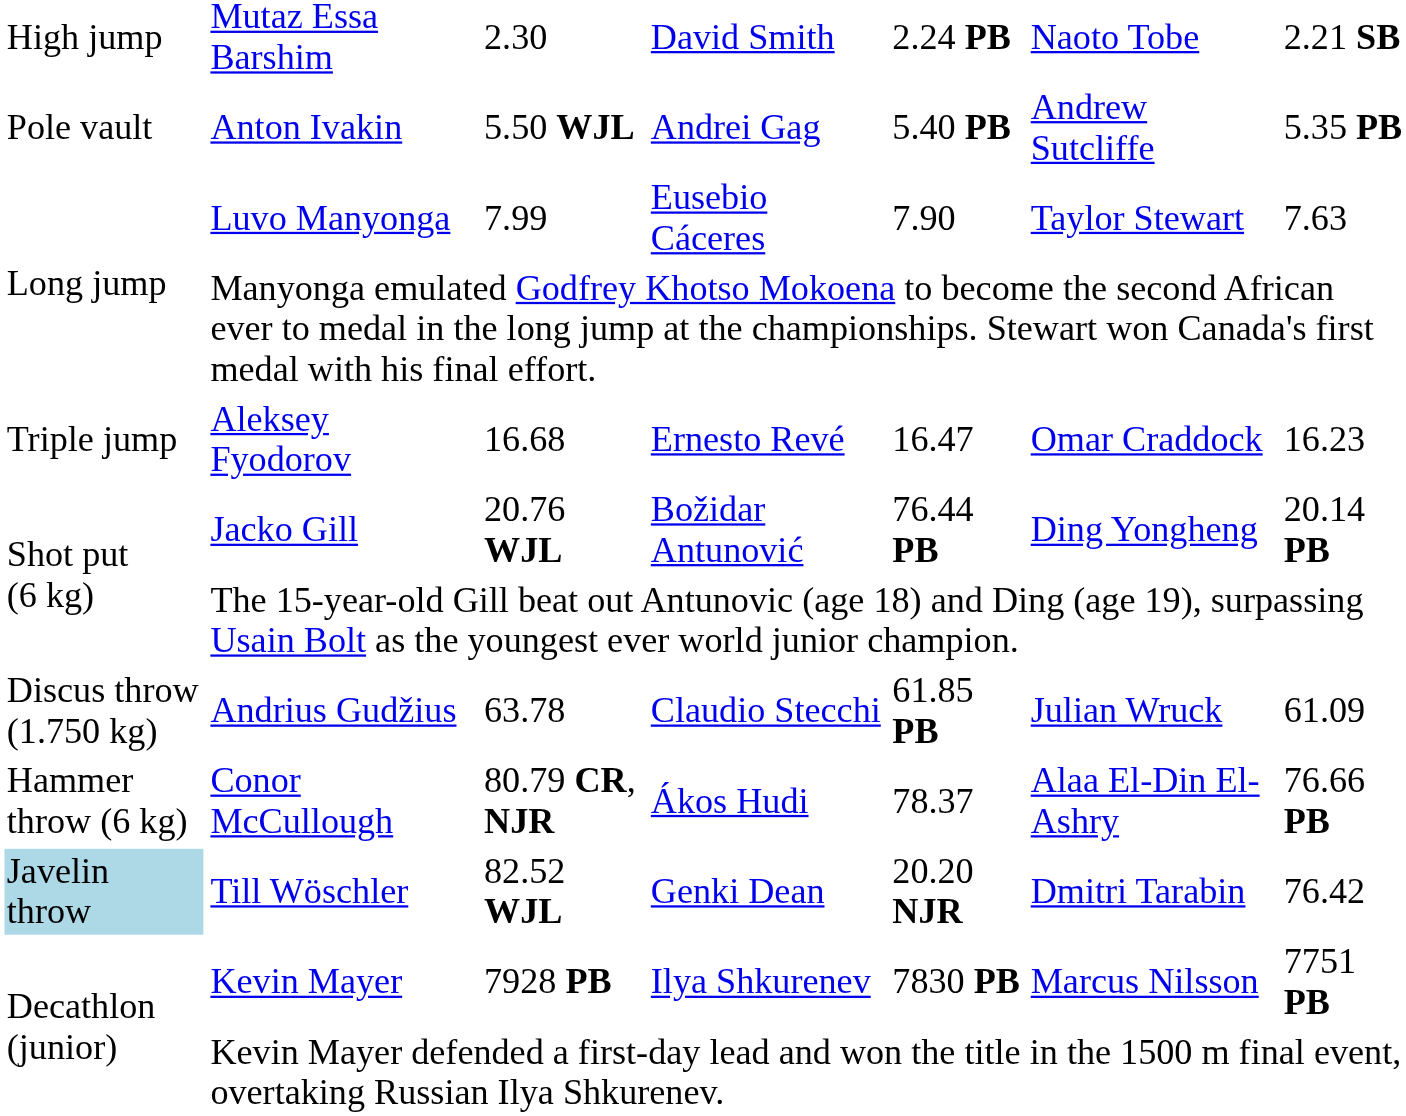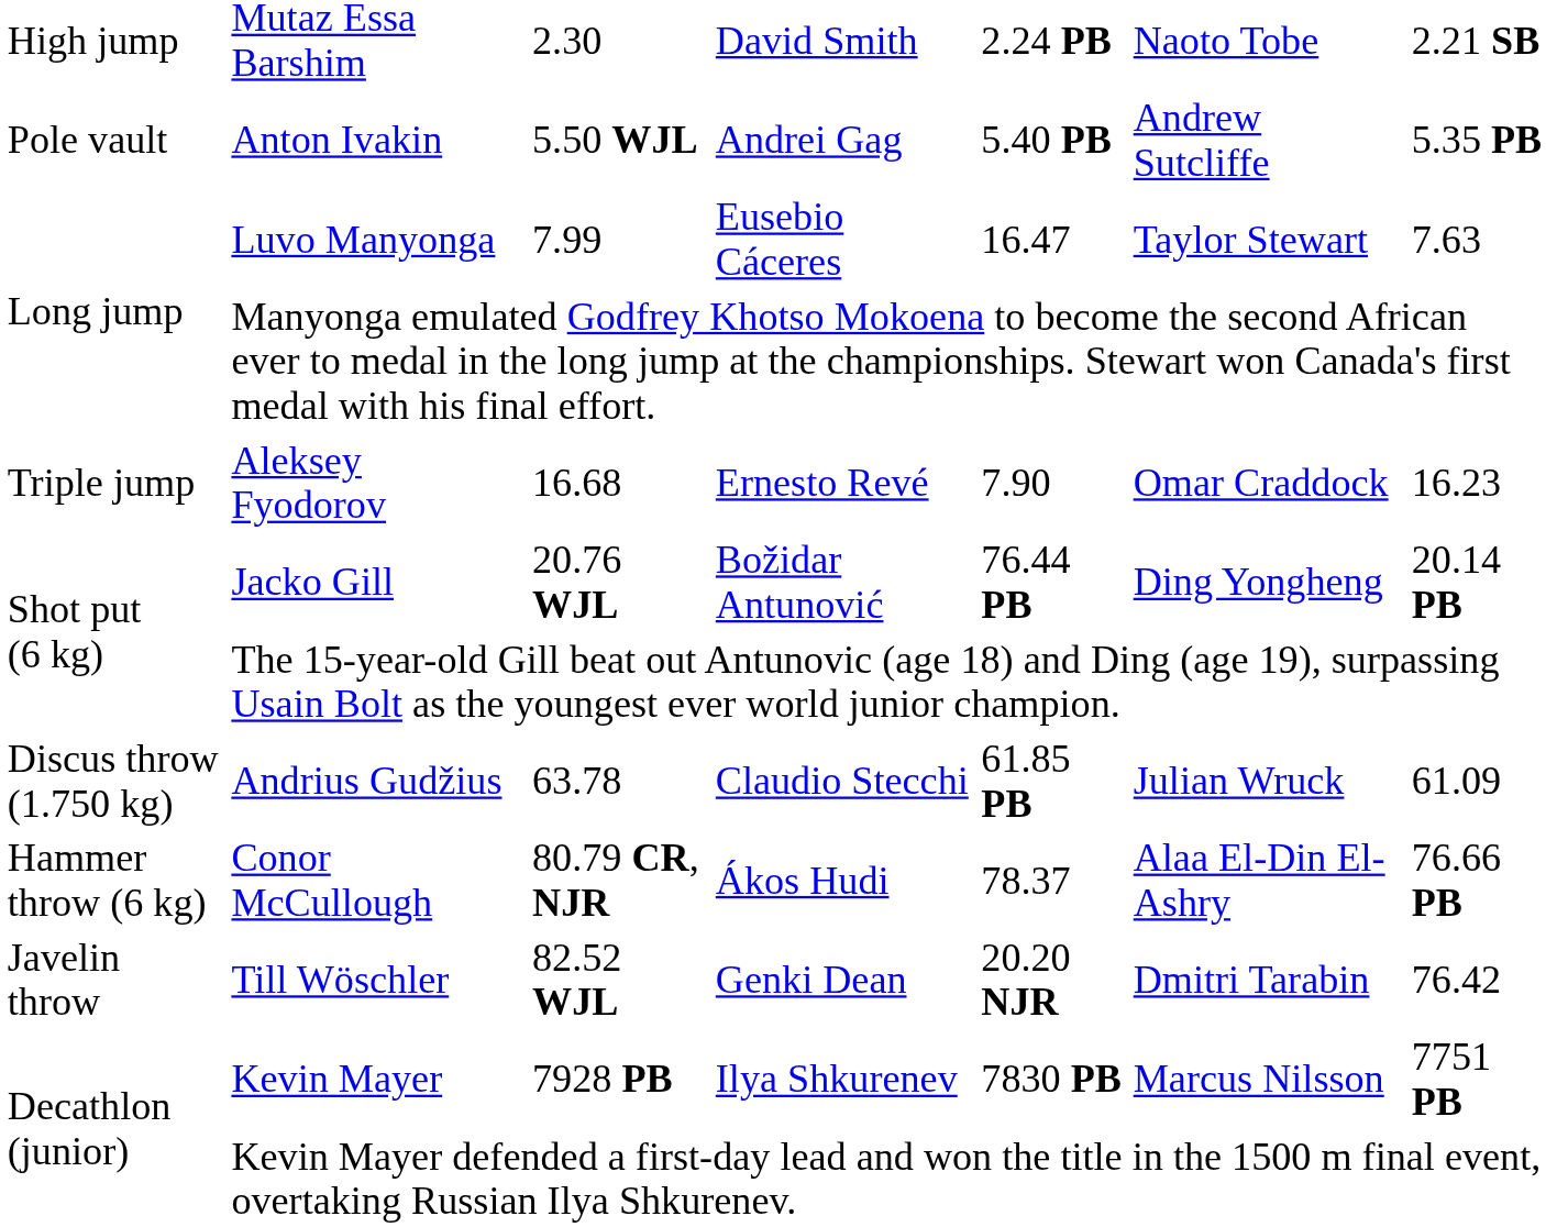 <table>
 <tr>
 <td>High jump<br></td>
 <td><a href='#'>Mutaz Essa Barshim</a><br></td>
 <td>2.30</td>
 <td><a href='#'>David Smith</a><br></td>
 <td>2.24 <strong>PB</strong></td>
 <td><a href='#'>Naoto Tobe</a><br></td>
 <td>2.21 <strong>SB</strong></td>
 </tr>
 <tr>
 <td>Pole vault<br></td>
 <td><a href='#'>Anton Ivakin</a><br></td>
 <td>5.50 <strong>WJL</strong></td>
 <td><a href='#'>Andrei Gag</a><br></td>
 <td>5.40 <strong>PB</strong></td>
 <td><a href='#'>Andrew Sutcliffe</a><br></td>
 <td>5.35 <strong>PB</strong></td>
 </tr>
 <tr>
 <td rowspan=2>Long jump<br></td>
 <td><a href='#'>Luvo Manyonga</a><br></td>
 <td>7.99</td>
 <td><a href='#'>Eusebio Cáceres</a><br></td>
-<td>7.90</td>
+<td>16.47</td>
 <td><a href='#'>Taylor Stewart</a><br></td>
 <td>7.63</td>
 </tr>
 <tr>
 <td colspan=6>Manyonga emulated <a href='#'>Godfrey Khotso Mokoena</a> to become the second African ever to medal in the long jump at the championships. Stewart won Canada's first medal with his final effort.</td>
 </tr>
 <tr>
 <td>Triple jump<br></td>
 <td><a href='#'>Aleksey Fyodorov</a><br></td>
 <td>16.68</td>
 <td><a href='#'>Ernesto Revé</a><br></td>
-<td>16.47</td>
+<td>7.90</td>
 <td><a href='#'>Omar Craddock</a><br></td>
 <td>16.23</td>
 </tr>
 <tr>
 <td rowspan=2>Shot put (6 kg)<br></td>
 <td><a href='#'>Jacko Gill</a><br></td>
 <td>20.76 <strong>WJL</strong></td>
 <td><a href='#'>Božidar Antunović</a><br></td>
 <td>76.44 <strong>PB</strong></td>
 <td><a href='#'>Ding Yongheng</a><br></td>
 <td>20.14 <strong>PB</strong></td>
 </tr>
 <tr>
 <td colspan=6>The 15-year-old Gill beat out Antunovic (age 18) and Ding (age 19), surpassing <a href='#'>Usain Bolt</a> as the youngest ever world junior champion.</td>
 </tr>
 <tr>
 <td>Discus throw (1.750 kg)<br></td>
 <td><a href='#'>Andrius Gudžius</a><br></td>
 <td>63.78</td>
 <td><a href='#'>Claudio Stecchi</a><br></td>
 <td>61.85 <strong>PB</strong></td>
 <td><a href='#'>Julian Wruck</a><br></td>
 <td>61.09</td>
 </tr>
 <tr>
 <td>Hammer throw (6 kg)<br></td>
 <td><a href='#'>Conor McCullough</a><br></td>
 <td>80.79 <strong>CR</strong>, <strong>NJR</strong></td>
 <td><a href='#'>Ákos Hudi</a><br></td>
 <td>78.37</td>
 <td><a href='#'>Alaa El-Din El-Ashry</a><br></td>
 <td>76.66 <strong>PB</strong></td>
 </tr>
 <tr>
-<td style="background: lightblue;">Javelin throw<br></td>
+<td>Javelin throw<br></td>
 <td><a href='#'>Till Wöschler</a><br></td>
 <td>82.52 <strong>WJL</strong></td>
 <td><a href='#'>Genki Dean</a><br></td>
 <td>20.20 <strong>NJR</strong></td>
 <td><a href='#'>Dmitri Tarabin</a><br></td>
 <td>76.42</td>
 </tr>
 <tr>
 <td rowspan=2>Decathlon (junior)<br></td>
 <td><a href='#'>Kevin Mayer</a><br></td>
 <td>7928 <strong>PB</strong></td>
 <td><a href='#'>Ilya Shkurenev</a><br></td>
 <td>7830 <strong>PB</strong></td>
 <td><a href='#'>Marcus Nilsson</a><br></td>
 <td>7751 <strong>PB</strong></td>
 </tr>
 <tr>
 <td colspan=6>Kevin Mayer defended a first-day lead and won the title in the 1500 m final event, overtaking Russian Ilya Shkurenev.</td>
 </tr>
 </table>
